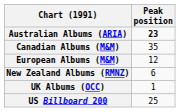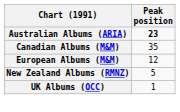 <table class="wikitable sortable plainrowheaders" style="text-align:center">
 <tr>
 <th>Chart (1991)</th>
 <th>Peak<br>position</th>
 </tr>
 <tr>
 <th scope="row">Australian Albums (<a href='#'>ARIA</a>)</th>
 <td><strong>23</strong></td>
 </tr>
 <tr>
 <th scope="row">Canadian Albums (<a href='#'>M&M</a>)</th>
 <td>35</td>
 </tr>
 <tr>
 <th scope="row">European Albums (<a href='#'>M&M</a>)</th>
 <td>12</td>
 </tr>
 <tr>
 <th scope="row">New Zealand Albums (<a href='#'>RMNZ</a>)</th>
-<td>6</td>
+<td>5</td>
 </tr>
 <tr>
 <th scope="row">UK Albums (<a href='#'>OCC</a>)</th>
 <td>1</td>
 </tr>
-<tr>
-<th scope="row">US <a href='#'><em>Billboard</em> 200</a></th>
-<td>25</td>
-</tr>
 </table>
